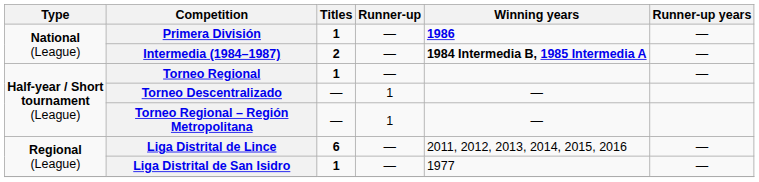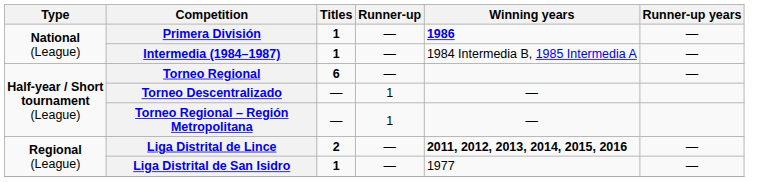 <table class="wikitable plainrowheaders" style="font-size:95%; text-align:center;">
 <tr>
 <th>Type</th>
 <th width=250px>Competition</th>
 <th>Titles</th>
 <th>Runner-up</th>
 <th>Winning years</th>
 <th>Runner-up years</th>
 </tr>
 <tr>
 <td rowspan=2><strong>National</strong><br>(League)</td>
 <th scope=col><a href='#'>Primera División</a></th>
 <td><strong>1</strong></td>
 <td style="text-align:center;">—</td>
 <td align="left"><strong><a href='#'>1986</a></strong></td>
 <td style="text-align:center;">—</td>
 </tr>
 <tr>
 <th scope=col><a href='#'>Intermedia (1984–1987)</a></th>
-<td><strong>2</strong></td>
+<td><strong>1</strong></td>
 <td style="text-align:center;">—</td>
-<td align="left"><strong>1984 Intermedia B, <a href='#'>1985 Intermedia A</a></strong></td>
+<td align="left">1984 Intermedia B, <a href='#'>1985 Intermedia A</a></td>
 <td style="text-align:center;">—</td>
 </tr>
 <tr>
 <td rowspan=3><strong>Half-year / Short<br>tournament</strong><br>(League)</td>
 <th scope=col><a href='#'>Torneo Regional</a></th>
-<td><strong>1</strong></td>
+<td><strong>6</strong></td>
 <td style="text-align:center;">—</td>
 <td></td>
 <td style="text-align:center;">—</td>
 </tr>
 <tr>
 <th scope=col><a href='#'>Torneo Descentralizado</a></th>
 <td style="text-align:center;">—</td>
 <td>1</td>
 <td style="text-align:center;">—</td>
 <td></td>
 </tr>
 <tr>
 <th scope=col><a href='#'>Torneo Regional – Región Metropolitana</a></th>
 <td style="text-align:center;">—</td>
 <td>1</td>
 <td style="text-align:center;">—</td>
 <td></td>
 </tr>
 <tr>
 <td rowspan=2><strong>Regional</strong><br>(League)</td>
 <th scope=col><a href='#'>Liga Distrital de Lince</a></th>
-<td><strong>6</strong></td>
+<td><strong>2</strong></td>
 <td style="text-align:center;">—</td>
-<td align="left">2011, 2012, 2013, 2014, 2015, 2016</td>
+<td align="left"><strong>2011, 2012, 2013, 2014, 2015, 2016</strong></td>
 <td style="text-align:center;">—</td>
 </tr>
 <tr>
 <th scope=col><a href='#'>Liga Distrital de San Isidro</a></th>
 <td><strong>1</strong></td>
 <td style="text-align:center;">—</td>
 <td align="left">1977</td>
 <td style="text-align:center;">—</td>
 </tr>
 <tr>
 </tr>
 </table>
